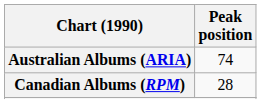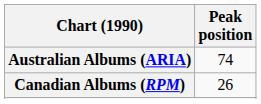 <table class="wikitable sortable plainrowheaders">
 <tr>
 <th>Chart (1990)</th>
 <th>Peak<br>position</th>
 </tr>
 <tr>
 <th scope="row">Australian Albums (<a href='#'>ARIA</a>)</th>
 <td align="center">74</td>
 </tr>
 <tr>
 <th scope="row">Canadian Albums (<em><a href='#'>RPM</a></em>)</th>
-<td align="center">28</td>
+<td align="center">26</td>
 </tr>
 <tr>
 </tr>
 <tr>
 </tr>
 <tr>
 </tr>
 <tr>
 </tr>
 <tr>
 </tr>
 </table>
